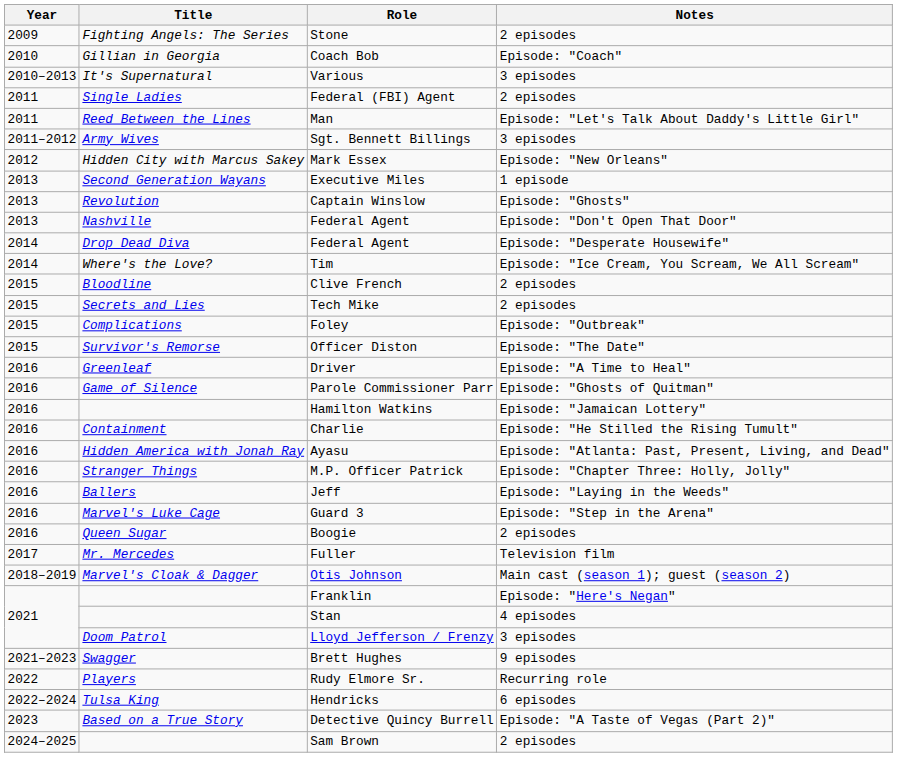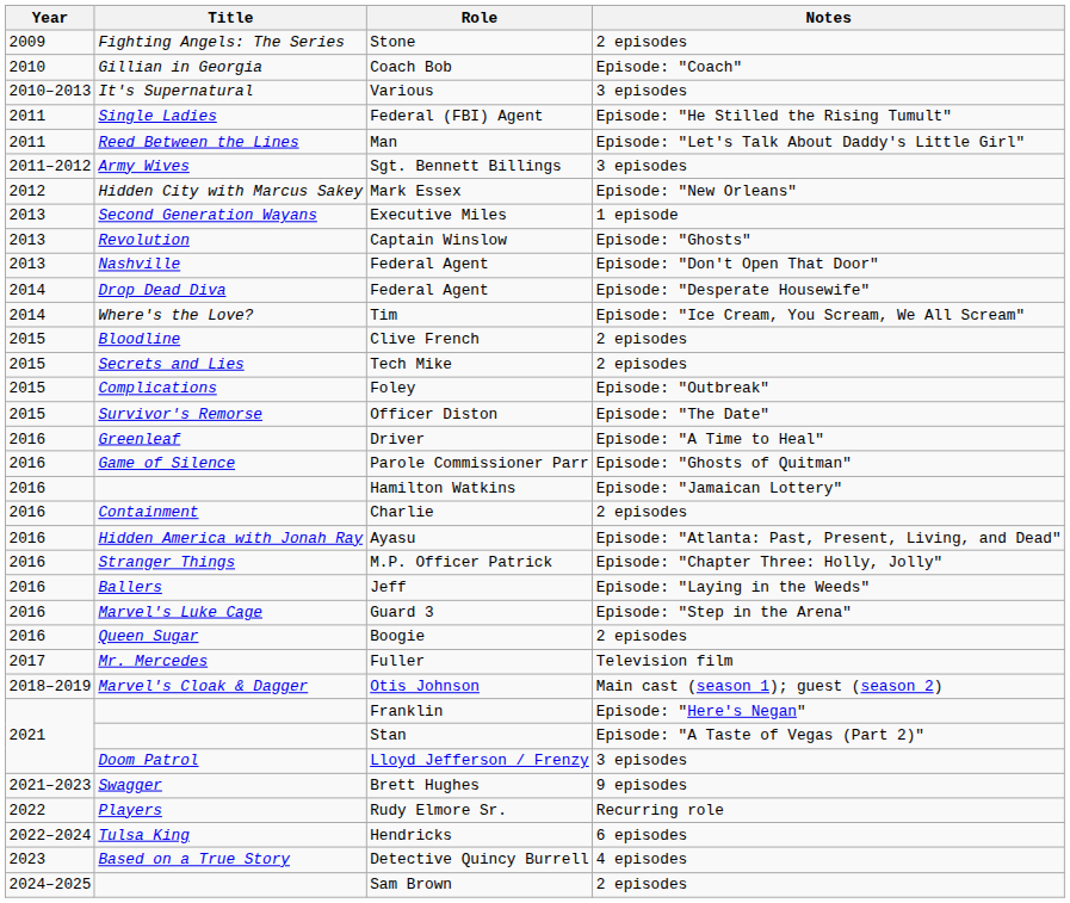 <table class="wikitable sortable">
 <tr>
 <th>Year</th>
 <th>Title</th>
 <th>Role</th>
 <th class="unsortable">Notes</th>
 </tr>
 <tr>
 <td>2009</td>
 <td><em>Fighting Angels: The Series</em></td>
 <td>Stone</td>
 <td>2 episodes</td>
 </tr>
 <tr>
 <td>2010</td>
 <td><em>Gillian in Georgia</em></td>
 <td>Coach Bob</td>
 <td>Episode: "Coach"</td>
 </tr>
 <tr>
 <td>2010–2013</td>
 <td><em>It's Supernatural</em></td>
 <td>Various</td>
 <td>3 episodes</td>
 </tr>
 <tr>
 <td>2011</td>
 <td><em><a href='#'>Single Ladies</a></em></td>
 <td>Federal (FBI) Agent</td>
-<td>2 episodes</td>
+<td>Episode: "He Stilled the Rising Tumult"</td>
 </tr>
 <tr>
 <td>2011</td>
 <td><em><a href='#'>Reed Between the Lines</a></em></td>
 <td>Man</td>
 <td>Episode: "Let's Talk About Daddy's Little Girl"</td>
 </tr>
 <tr>
 <td>2011–2012</td>
 <td><em><a href='#'>Army Wives</a></em></td>
 <td>Sgt. Bennett Billings</td>
 <td>3 episodes</td>
 </tr>
 <tr>
 <td>2012</td>
 <td><em>Hidden City with Marcus Sakey</em></td>
 <td>Mark Essex</td>
 <td>Episode: "New Orleans"</td>
 </tr>
 <tr>
 <td>2013</td>
 <td><em><a href='#'>Second Generation Wayans</a></em></td>
 <td>Executive Miles</td>
 <td>1 episode</td>
 </tr>
 <tr>
 <td>2013</td>
 <td><em><a href='#'>Revolution</a></em></td>
 <td>Captain Winslow</td>
 <td>Episode: "Ghosts"</td>
 </tr>
 <tr>
 <td>2013</td>
 <td><em><a href='#'>Nashville</a></em></td>
 <td>Federal Agent</td>
 <td>Episode: "Don't Open That Door"</td>
 </tr>
 <tr>
 <td>2014</td>
 <td><em><a href='#'>Drop Dead Diva</a></em></td>
 <td>Federal Agent</td>
 <td>Episode: "Desperate Housewife"</td>
 </tr>
 <tr>
 <td>2014</td>
 <td><em>Where's the Love?</em></td>
 <td>Tim</td>
 <td>Episode: "Ice Cream, You Scream, We All Scream"</td>
 </tr>
 <tr>
 <td>2015</td>
 <td><em><a href='#'>Bloodline</a></em></td>
 <td>Clive French</td>
 <td>2 episodes</td>
 </tr>
 <tr>
 <td>2015</td>
 <td><em><a href='#'>Secrets and Lies</a></em></td>
 <td>Tech Mike</td>
 <td>2 episodes</td>
 </tr>
 <tr>
 <td>2015</td>
 <td><em><a href='#'>Complications</a></em></td>
 <td>Foley</td>
 <td>Episode: "Outbreak"</td>
 </tr>
 <tr>
 <td>2015</td>
 <td><em><a href='#'>Survivor's Remorse</a></em></td>
 <td>Officer Diston</td>
 <td>Episode: "The Date"</td>
 </tr>
 <tr>
 <td>2016</td>
 <td><em><a href='#'>Greenleaf</a></em></td>
 <td>Driver</td>
 <td>Episode: "A Time to Heal"</td>
 </tr>
 <tr>
 <td>2016</td>
 <td><em><a href='#'>Game of Silence</a></em></td>
 <td>Parole Commissioner Parr</td>
 <td>Episode: "Ghosts of Quitman"</td>
 </tr>
 <tr>
 <td>2016</td>
 <td><em></em></td>
 <td>Hamilton Watkins</td>
 <td>Episode: "Jamaican Lottery"</td>
 </tr>
 <tr>
 <td>2016</td>
 <td><em><a href='#'>Containment</a></em></td>
 <td>Charlie</td>
-<td>Episode: "He Stilled the Rising Tumult"</td>
+<td>2 episodes</td>
 </tr>
 <tr>
 <td>2016</td>
 <td><em><a href='#'>Hidden America with Jonah Ray</a></em></td>
 <td>Ayasu</td>
 <td>Episode: "Atlanta: Past, Present, Living, and Dead"</td>
 </tr>
 <tr>
 <td>2016</td>
 <td><em><a href='#'>Stranger Things</a></em></td>
 <td>M.P. Officer Patrick</td>
 <td>Episode: "Chapter Three: Holly, Jolly"</td>
 </tr>
 <tr>
 <td>2016</td>
 <td><em><a href='#'>Ballers</a></em></td>
 <td>Jeff</td>
 <td>Episode: "Laying in the Weeds"</td>
 </tr>
 <tr>
 <td>2016</td>
 <td><em><a href='#'>Marvel's Luke Cage</a></em></td>
 <td>Guard 3</td>
 <td>Episode: "Step in the Arena"</td>
 </tr>
 <tr>
 <td>2016</td>
 <td><em><a href='#'>Queen Sugar</a></em></td>
 <td>Boogie</td>
 <td>2 episodes</td>
 </tr>
 <tr>
 <td>2017</td>
 <td><em><a href='#'>Mr. Mercedes</a></em></td>
 <td>Fuller</td>
 <td>Television film</td>
 </tr>
 <tr>
 <td>2018–2019</td>
 <td><em><a href='#'>Marvel's Cloak & Dagger</a></em></td>
 <td><a href='#'>Otis Johnson</a></td>
 <td>Main cast (<a href='#'>season 1</a>); guest (<a href='#'>season 2</a>)</td>
 </tr>
 <tr>
 <td rowspan="3">2021</td>
 <td><em></em></td>
 <td>Franklin</td>
 <td>Episode: "<a href='#'>Here's Negan</a>"</td>
 </tr>
 <tr>
 <td><em></em></td>
 <td>Stan</td>
-<td>4 episodes</td>
+<td>Episode: "A Taste of Vegas (Part 2)"</td>
 </tr>
 <tr>
 <td><em><a href='#'>Doom Patrol</a></em></td>
 <td><a href='#'>Lloyd Jefferson / Frenzy</a></td>
 <td>3 episodes</td>
 </tr>
 <tr>
 <td>2021–2023</td>
 <td><em><a href='#'>Swagger</a></em></td>
 <td>Brett Hughes</td>
 <td>9 episodes</td>
 </tr>
 <tr>
 <td>2022</td>
 <td><em><a href='#'>Players</a></em></td>
 <td>Rudy Elmore Sr.</td>
 <td>Recurring role</td>
 </tr>
 <tr>
 <td>2022–2024</td>
 <td><em><a href='#'>Tulsa King</a></em></td>
 <td>Hendricks</td>
 <td>6 episodes</td>
 </tr>
 <tr>
 <td>2023</td>
 <td><em><a href='#'>Based on a True Story</a></em></td>
 <td>Detective Quincy Burrell</td>
-<td>Episode: "A Taste of Vegas (Part 2)"</td>
+<td>4 episodes</td>
 </tr>
 <tr>
 <td>2024–2025</td>
 <td><em></em></td>
 <td>Sam Brown</td>
 <td>2 episodes</td>
 </tr>
 </table>
